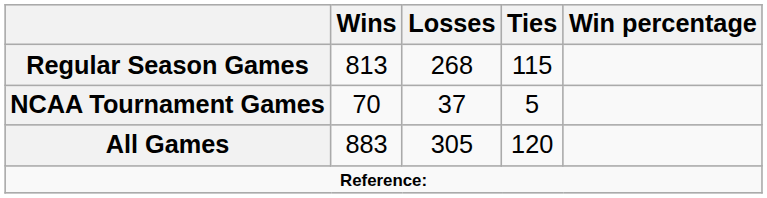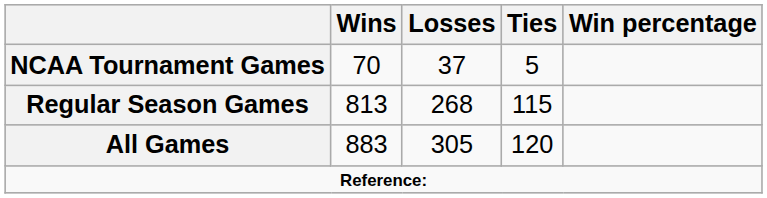 <table class="wikitable" style="margin: 1em auto; text-align:center;">
 <tr>
 <th scope="col"></th>
 <th scope="col">Wins</th>
 <th scope="col">Losses</th>
 <th scope="col">Ties</th>
 <th scope="col">Win percentage</th>
 </tr>
 <tr>
+<th scope="row">NCAA Tournament Games</th>
+<td>70</td>
+<td>37</td>
+<td>5</td>
+<td></td>
+</tr>
+<tr>
 <th scope="row">Regular Season Games</th>
 <td>813</td>
 <td>268</td>
 <td>115</td>
-<td></td>
-</tr>
-<tr>
-<th scope="row">NCAA Tournament Games</th>
-<td>70</td>
-<td>37</td>
-<td>5</td>
 <td></td>
 </tr>
 <tr>
 <th scope="row">All Games</th>
 <td>883</td>
 <td>305</td>
 <td>120</td>
 <td></td>
 </tr>
 <tr>
 <td colspan="5" style="font-size: 8pt; text-align: center;"><strong>Reference:</strong> </td>
 </tr>
 </table>
